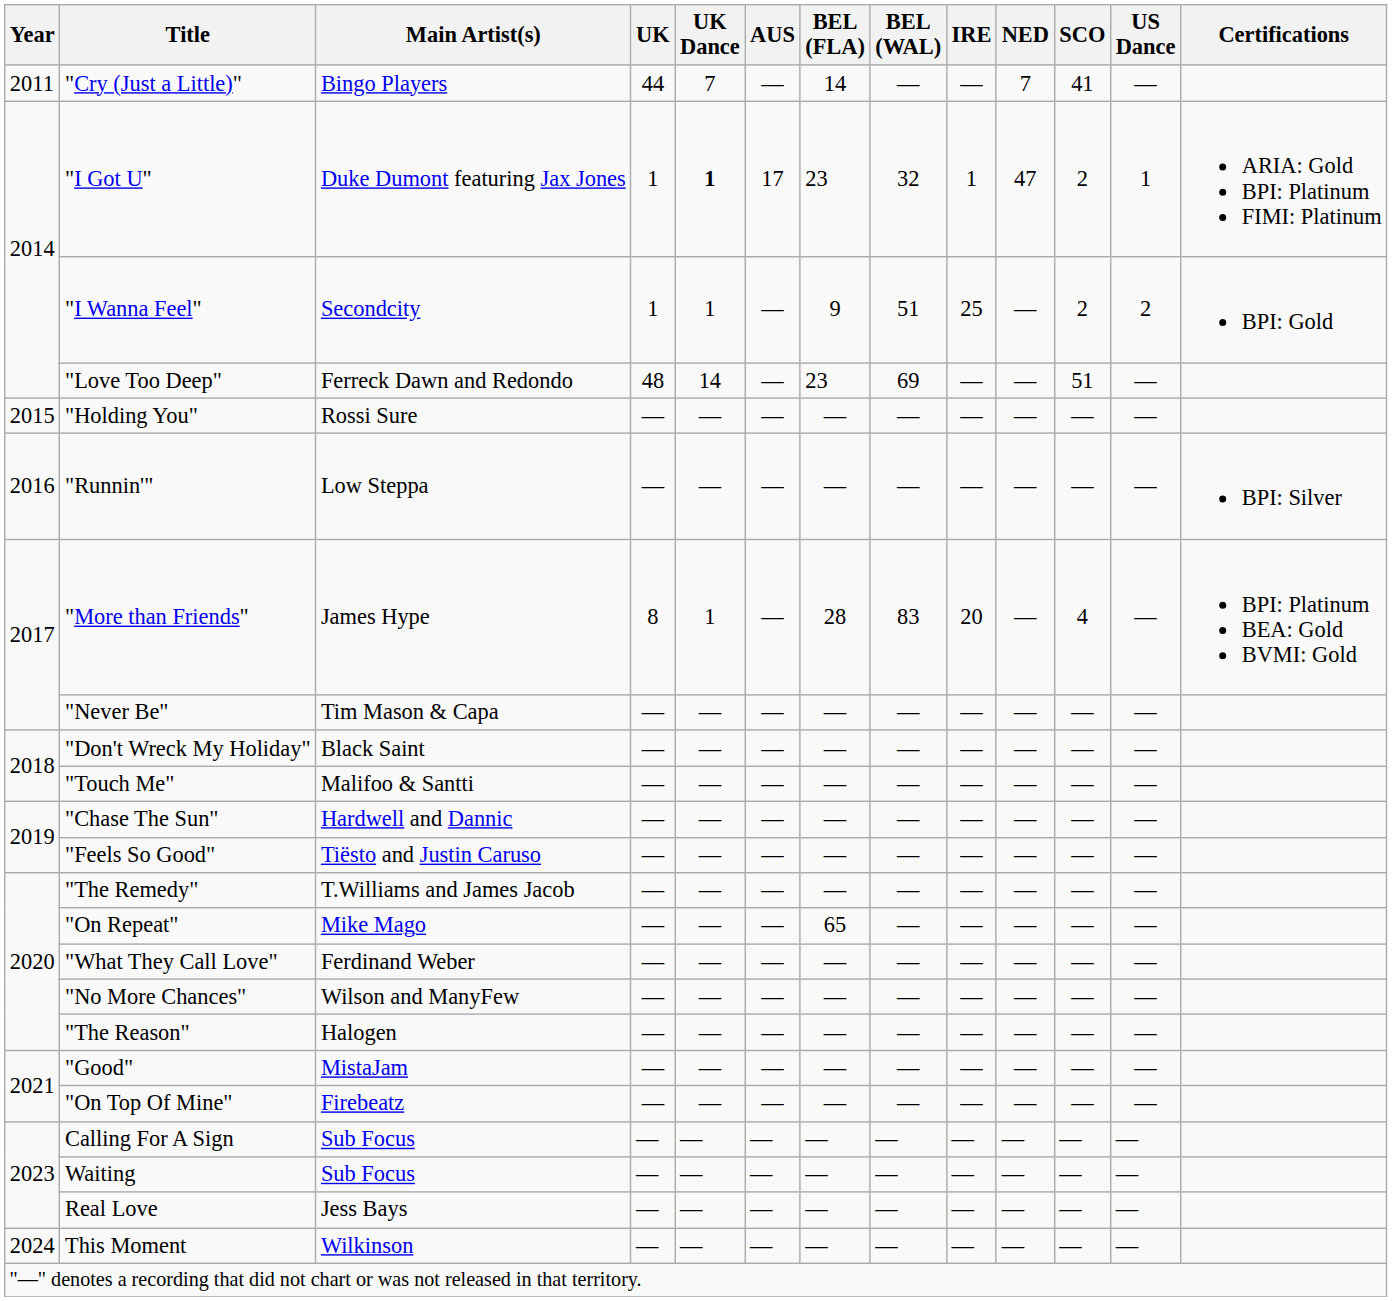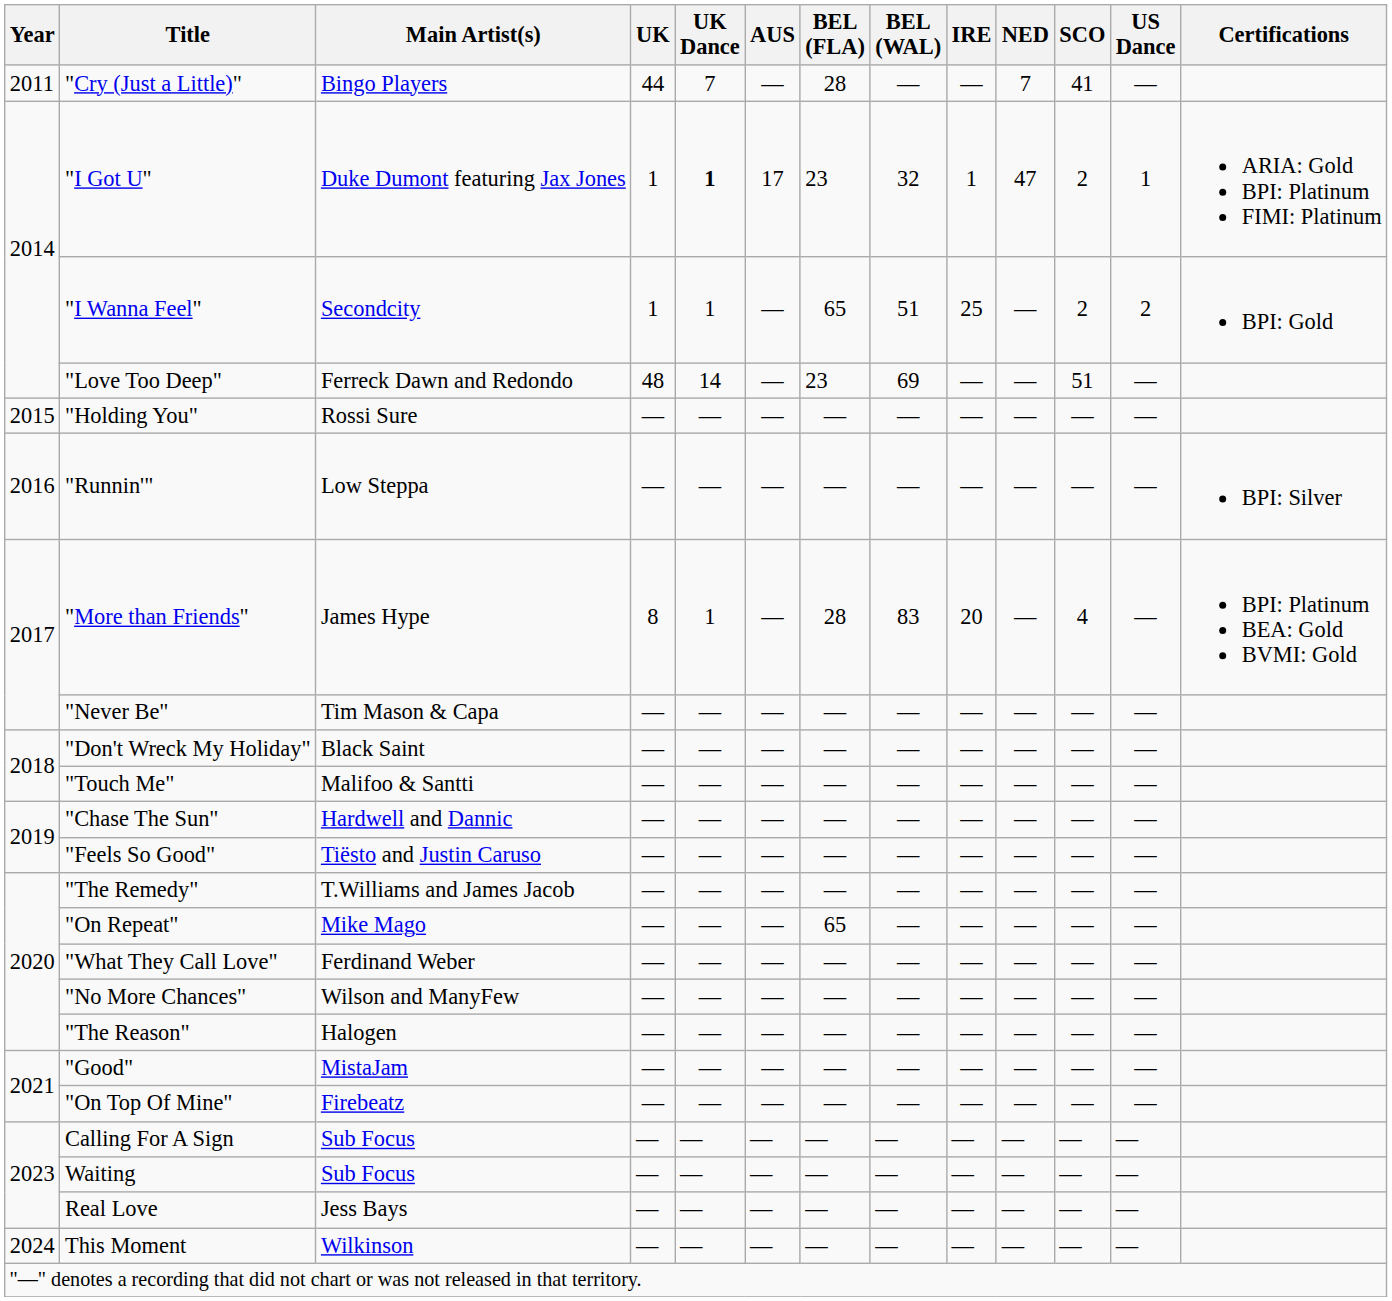 <table class="wikitable plainrowheaders">
 <tr>
 <th>Year</th>
 <th>Title</th>
 <th>Main Artist(s)</th>
 <th>UK</th>
 <th>UK<br>Dance</th>
 <th>AUS</th>
 <th>BEL<br>(FLA)</th>
 <th>BEL<br>(WAL)</th>
 <th>IRE</th>
 <th>NED</th>
 <th>SCO</th>
 <th>US<br>Dance</th>
 <th>Certifications</th>
 </tr>
 <tr>
 <td>2011</td>
 <td>"<a href='#'>Cry (Just a Little)</a>"</td>
 <td><a href='#'>Bingo Players</a></td>
 <td align="center">44</td>
 <td align="center">7</td>
 <td align="center">—</td>
-<td align="center">14</td>
+<td align="center">28</td>
 <td align="center">—</td>
 <td align="center">—</td>
 <td align="center">7</td>
 <td align="center">41</td>
 <td align="center">—</td>
 <td></td>
 </tr>
 <tr>
 <td rowspan="3">2014</td>
 <td>"<a href='#'>I Got U</a>"</td>
 <td><a href='#'>Duke Dumont</a> featuring <a href='#'>Jax Jones</a></td>
 <td align="center">1</td>
 <td align="center"><strong>1</strong></td>
 <td align="center">17</td>
 <td>23</td>
 <td align="center">32</td>
 <td align="center">1</td>
 <td align="center">47</td>
 <td align="center">2</td>
 <td align="center">1</td>
 <td><br><ul><li>ARIA: Gold</li><li>BPI: Platinum</li><li>FIMI: Platinum</li></ul></td>
 </tr>
 <tr>
 <td>"<a href='#'>I Wanna Feel</a>"</td>
 <td><a href='#'>Secondcity</a></td>
 <td align="center">1</td>
 <td align="center">1</td>
 <td align="center">—</td>
-<td align="center">9</td>
+<td align="center">65</td>
 <td align="center">51</td>
 <td align="center">25</td>
 <td align="center">—</td>
 <td align="center">2</td>
 <td align="center">2</td>
 <td><br><ul><li>BPI: Gold</li></ul></td>
 </tr>
 <tr>
 <td>"Love Too Deep"</td>
 <td>Ferreck Dawn and Redondo</td>
 <td align="center">48</td>
 <td align="center">14</td>
 <td align="center">—</td>
 <td>23</td>
 <td align="center">69</td>
 <td align="center">—</td>
 <td align="center">—</td>
 <td align="center">51</td>
 <td align="center">—</td>
 <td></td>
 </tr>
 <tr>
 <td>2015</td>
 <td>"Holding You"</td>
 <td>Rossi Sure</td>
 <td align="center">—</td>
 <td align="center">—</td>
 <td align="center">—</td>
 <td align="center">—</td>
 <td align="center">—</td>
 <td align="center">—</td>
 <td align="center">—</td>
 <td align="center">—</td>
 <td align="center">—</td>
 <td></td>
 </tr>
 <tr>
 <td>2016</td>
 <td>"Runnin'"</td>
 <td>Low Steppa</td>
 <td align="center">—</td>
 <td align="center">—</td>
 <td align="center">—</td>
 <td align="center">—</td>
 <td align="center">—</td>
 <td align="center">—</td>
 <td align="center">—</td>
 <td align="center">—</td>
 <td align="center">—</td>
 <td><br><ul><li>BPI: Silver</li></ul></td>
 </tr>
 <tr>
 <td rowspan="2">2017</td>
 <td>"<a href='#'>More than Friends</a>"</td>
 <td>James Hype</td>
 <td align="center">8</td>
 <td align="center">1</td>
 <td align="center">—</td>
 <td align="center">28</td>
 <td align="center">83</td>
 <td align="center">20</td>
 <td align="center">—</td>
 <td align="center">4</td>
 <td align="center">—</td>
 <td><br><ul><li>BPI: Platinum</li><li>BEA: Gold</li><li>BVMI: Gold</li></ul></td>
 </tr>
 <tr>
 <td>"Never Be"</td>
 <td>Tim Mason & Capa</td>
 <td align="center">—</td>
 <td align="center">—</td>
 <td align="center">—</td>
 <td align="center">—</td>
 <td align="center">—</td>
 <td align="center">—</td>
 <td align="center">—</td>
 <td align="center">—</td>
 <td align="center">—</td>
 <td></td>
 </tr>
 <tr>
 <td rowspan="2">2018</td>
 <td>"Don't Wreck My Holiday"</td>
 <td>Black Saint</td>
 <td align="center">—</td>
 <td align="center">—</td>
 <td align="center">—</td>
 <td align="center">—</td>
 <td align="center">—</td>
 <td align="center">—</td>
 <td align="center">—</td>
 <td align="center">—</td>
 <td align="center">—</td>
 <td></td>
 </tr>
 <tr>
 <td>"Touch Me"</td>
 <td>Malifoo & Santti</td>
 <td align="center">—</td>
 <td align="center">—</td>
 <td align="center">—</td>
 <td align="center">—</td>
 <td align="center">—</td>
 <td align="center">—</td>
 <td align="center">—</td>
 <td align="center">—</td>
 <td align="center">—</td>
 <td></td>
 </tr>
 <tr>
 <td rowspan="2">2019</td>
 <td>"Chase The Sun"</td>
 <td><a href='#'>Hardwell</a> and <a href='#'>Dannic</a></td>
 <td align="center">—</td>
 <td align="center">—</td>
 <td align="center">—</td>
 <td align="center">—</td>
 <td align="center">—</td>
 <td align="center">—</td>
 <td align="center">—</td>
 <td align="center">—</td>
 <td align="center">—</td>
 <td></td>
 </tr>
 <tr>
 <td>"Feels So Good"</td>
 <td><a href='#'>Tiësto</a> and <a href='#'>Justin Caruso</a></td>
 <td align="center">—</td>
 <td align="center">—</td>
 <td align="center">—</td>
 <td align="center">—</td>
 <td align="center">—</td>
 <td align="center">—</td>
 <td align="center">—</td>
 <td align="center">—</td>
 <td align="center">—</td>
 <td></td>
 </tr>
 <tr>
 <td rowspan="5">2020</td>
 <td>"The Remedy"</td>
 <td>T.Williams and James Jacob</td>
 <td align="center">—</td>
 <td align="center">—</td>
 <td align="center">—</td>
 <td align="center">—</td>
 <td align="center">—</td>
 <td align="center">—</td>
 <td align="center">—</td>
 <td align="center">—</td>
 <td align="center">—</td>
 <td></td>
 </tr>
 <tr>
 <td>"On Repeat"</td>
 <td><a href='#'>Mike Mago</a></td>
 <td align="center">—</td>
 <td align="center">—</td>
 <td align="center">—</td>
 <td align="center">65</td>
 <td align="center">—</td>
 <td align="center">—</td>
 <td align="center">—</td>
 <td align="center">—</td>
 <td align="center">—</td>
 <td></td>
 </tr>
 <tr>
 <td>"What They Call Love"</td>
 <td>Ferdinand Weber</td>
 <td align="center">—</td>
 <td align="center">—</td>
 <td align="center">—</td>
 <td align="center">—</td>
 <td align="center">—</td>
 <td align="center">—</td>
 <td align="center">—</td>
 <td align="center">—</td>
 <td align="center">—</td>
 <td></td>
 </tr>
 <tr>
 <td>"No More Chances"</td>
 <td>Wilson and ManyFew</td>
 <td align="center">—</td>
 <td align="center">—</td>
 <td align="center">—</td>
 <td align="center">—</td>
 <td align="center">—</td>
 <td align="center">—</td>
 <td align="center">—</td>
 <td align="center">—</td>
 <td align="center">—</td>
 <td></td>
 </tr>
 <tr>
 <td>"The Reason"</td>
 <td>Halogen</td>
 <td align="center">—</td>
 <td align="center">—</td>
 <td align="center">—</td>
 <td align="center">—</td>
 <td align="center">—</td>
 <td align="center">—</td>
 <td align="center">—</td>
 <td align="center">—</td>
 <td align="center">—</td>
 <td></td>
 </tr>
 <tr>
 <td rowspan="2">2021</td>
 <td>"Good"</td>
 <td><a href='#'>MistaJam</a></td>
 <td align="center">—</td>
 <td align="center">—</td>
 <td align="center">—</td>
 <td align="center">—</td>
 <td align="center">—</td>
 <td align="center">—</td>
 <td align="center">—</td>
 <td align="center">—</td>
 <td align="center">—</td>
 <td></td>
 </tr>
 <tr>
 <td>"On Top Of Mine"</td>
 <td><a href='#'>Firebeatz</a></td>
 <td align="center">—</td>
 <td align="center">—</td>
 <td align="center">—</td>
 <td align="center">—</td>
 <td align="center">—</td>
 <td align="center">—</td>
 <td align="center">—</td>
 <td align="center">—</td>
 <td align="center">—</td>
 <td></td>
 </tr>
 <tr>
 <td rowspan="3">2023</td>
 <td>Calling For A Sign</td>
 <td><a href='#'>Sub Focus</a></td>
 <td>—</td>
 <td>—</td>
 <td>—</td>
 <td>—</td>
 <td>—</td>
 <td>—</td>
 <td>—</td>
 <td>—</td>
 <td>—</td>
 <td></td>
 </tr>
 <tr>
 <td>Waiting</td>
 <td><a href='#'>Sub Focus</a></td>
 <td>—</td>
 <td>—</td>
 <td>—</td>
 <td>—</td>
 <td>—</td>
 <td>—</td>
 <td>—</td>
 <td>—</td>
 <td>—</td>
 <td></td>
 </tr>
 <tr>
 <td>Real Love</td>
 <td>Jess Bays</td>
 <td>—</td>
 <td>—</td>
 <td>—</td>
 <td>—</td>
 <td>—</td>
 <td>—</td>
 <td>—</td>
 <td>—</td>
 <td>—</td>
 <td></td>
 </tr>
 <tr>
 <td>2024</td>
 <td>This Moment</td>
 <td><a href='#'>Wilkinson</a></td>
 <td>—</td>
 <td>—</td>
 <td>—</td>
 <td>—</td>
 <td>—</td>
 <td>—</td>
 <td>—</td>
 <td>—</td>
 <td>—</td>
 <td></td>
 </tr>
 <tr>
 <td colspan="14" style="font-size:90%">"—" denotes a recording that did not chart or was not released in that territory.</td>
 </tr>
 </table>
